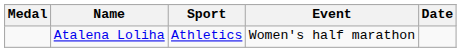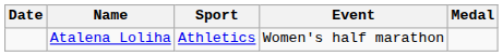 <table class="wikitable sortable" style="font-size:95%">
 <tr>
-<th>Medal</th>
+<th>Date</th>
 <th>Name</th>
 <th>Sport</th>
 <th>Event</th>
-<th>Date</th>
+<th>Medal</th>
 </tr>
 <tr>
 <td></td>
 <td><a href='#'>Atalena Loliha</a></td>
 <td><a href='#'>Athletics</a></td>
 <td>Women's half marathon</td>
 <td></td>
 </tr>
 </table>
